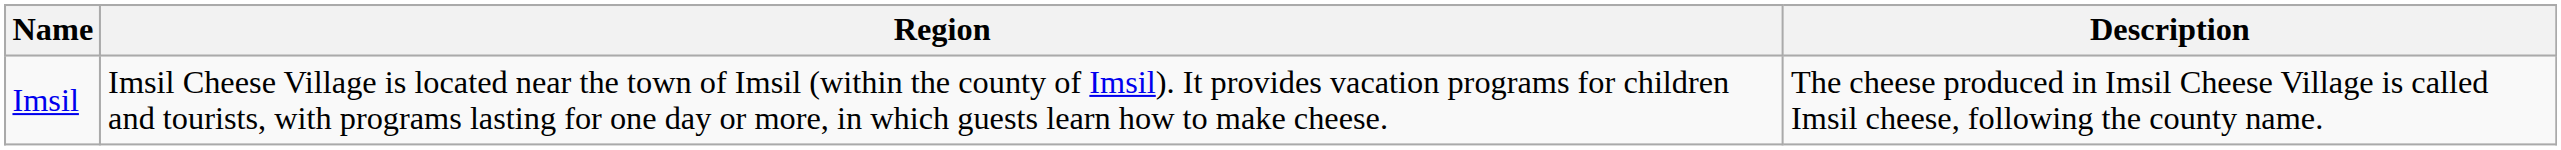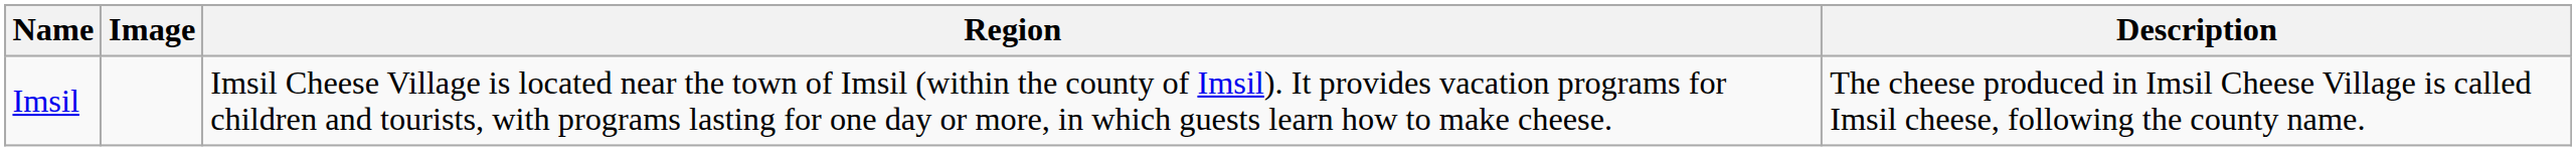 <table class="wikitable sortable" style="width:100%">
 <tr>
 <th>Name</th>
+<th class="unsortable">Image</th>
 <th>Region</th>
 <th>Description</th>
 </tr>
 <tr>
 <td><a href='#'>Imsil</a></td>
+<td></td>
 <td>Imsil Cheese Village is located near the town of Imsil (within the county of <a href='#'>Imsil</a>). It provides vacation programs for children and tourists, with programs lasting for one day or more, in which guests learn how to make cheese.</td>
 <td>The cheese produced in Imsil Cheese Village is called Imsil cheese, following the county name.</td>
 </tr>
 </table>
